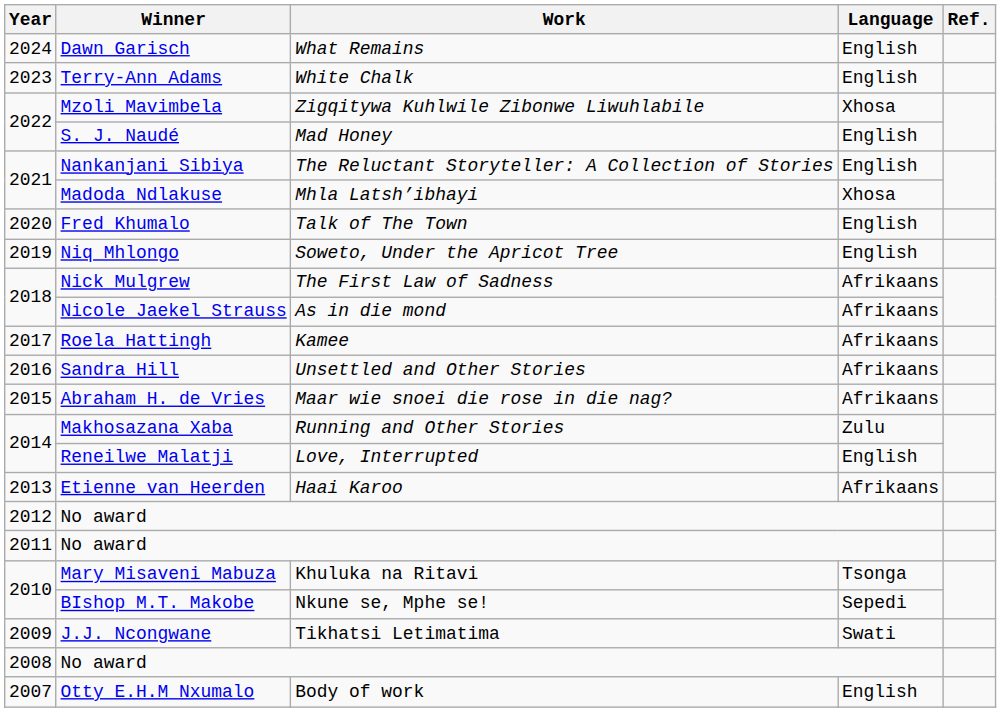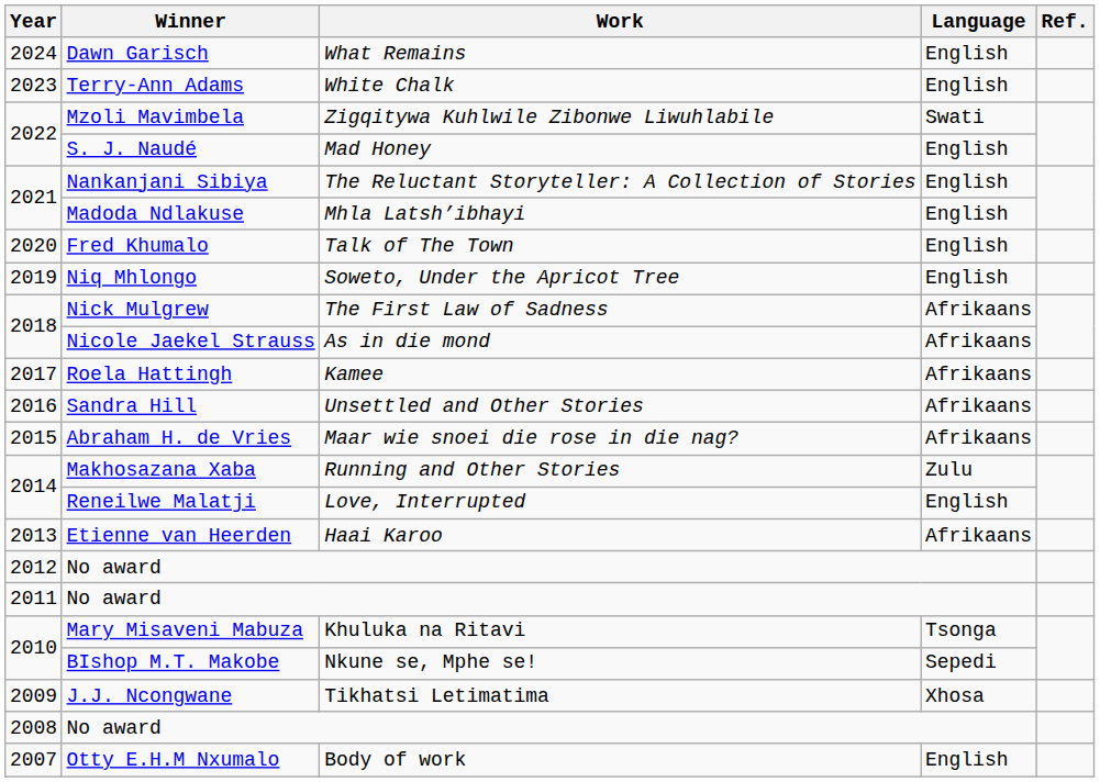 <table class="wikitable sortable">
 <tr>
 <th>Year</th>
 <th>Winner</th>
 <th>Work</th>
 <th>Language</th>
 <th>Ref.</th>
 </tr>
 <tr>
 <td>2024</td>
 <td><a href='#'>Dawn Garisch</a></td>
 <td><em>What Remains</em></td>
 <td>English</td>
 <td></td>
 </tr>
 <tr>
 <td>2023</td>
 <td><a href='#'>Terry-Ann Adams</a></td>
 <td><em>White Chalk</em></td>
 <td>English</td>
 <td></td>
 </tr>
 <tr>
 <td rowspan="2">2022</td>
 <td><a href='#'>Mzoli Mavimbela</a></td>
 <td><em>Zigqitywa Kuhlwile Zibonwe Liwuhlabile</em></td>
-<td>Xhosa</td>
+<td>Swati</td>
 <td rowspan="2"></td>
 </tr>
 <tr>
 <td><a href='#'>S. J. Naudé</a></td>
 <td><em>Mad Honey</em></td>
 <td>English</td>
 </tr>
 <tr>
 <td rowspan="2">2021</td>
 <td><a href='#'>Nankanjani Sibiya</a></td>
 <td><em>The Reluctant Storyteller: A Collection of Stories</em></td>
 <td>English</td>
 <td rowspan="2"></td>
 </tr>
 <tr>
 <td><a href='#'>Madoda Ndlakuse</a></td>
 <td><em>Mhla Latsh’ibhayi</em></td>
-<td>Xhosa</td>
+<td>English</td>
 </tr>
 <tr>
 <td>2020</td>
 <td><a href='#'>Fred Khumalo</a></td>
 <td><em>Talk of The Town</em></td>
 <td>English</td>
 <td></td>
 </tr>
 <tr>
 <td>2019</td>
 <td><a href='#'>Niq Mhlongo</a></td>
 <td><em>Soweto, Under the Apricot Tree</em></td>
 <td>English</td>
 <td></td>
 </tr>
 <tr>
 <td rowspan="2">2018</td>
 <td><a href='#'>Nick Mulgrew</a></td>
 <td><em>The First Law of Sadness</em></td>
 <td>Afrikaans</td>
 <td rowspan="2"></td>
 </tr>
 <tr>
 <td><a href='#'>Nicole Jaekel Strauss</a></td>
 <td><em>As in die mond</em></td>
 <td>Afrikaans</td>
 </tr>
 <tr>
 <td>2017</td>
 <td><a href='#'>Roela Hattingh</a></td>
 <td><em>Kamee</em></td>
 <td>Afrikaans</td>
 <td></td>
 </tr>
 <tr>
 <td>2016</td>
 <td><a href='#'>Sandra Hill</a></td>
 <td><em>Unsettled and Other Stories</em></td>
 <td>Afrikaans</td>
 <td></td>
 </tr>
 <tr>
 <td>2015</td>
 <td><a href='#'>Abraham H. de Vries</a></td>
 <td><em>Maar wie snoei die rose in die nag?</em></td>
 <td>Afrikaans</td>
 <td></td>
 </tr>
 <tr>
 <td rowspan="2">2014</td>
 <td><a href='#'>Makhosazana Xaba</a></td>
 <td><em>Running and Other Stories</em></td>
 <td>Zulu</td>
 <td rowspan="2"></td>
 </tr>
 <tr>
 <td><a href='#'>Reneilwe Malatji</a></td>
 <td><em>Love, Interrupted</em></td>
 <td>English</td>
 </tr>
 <tr>
 <td>2013</td>
 <td><a href='#'>Etienne van Heerden</a></td>
 <td><em>Haai Karoo</em></td>
 <td>Afrikaans</td>
 <td></td>
 </tr>
 <tr>
 <td>2012</td>
 <td colspan="3">No award</td>
 <td></td>
 </tr>
 <tr>
 <td>2011</td>
 <td colspan="3">No award</td>
 <td></td>
 </tr>
 <tr>
 <td rowspan="2">2010</td>
 <td><a href='#'>Mary Misaveni Mabuza</a></td>
 <td>Khuluka na Ritavi</td>
 <td>Tsonga</td>
 <td rowspan="2"></td>
 </tr>
 <tr>
 <td><a href='#'>BIshop M.T. Makobe</a></td>
 <td>Nkune se, Mphe se!</td>
 <td>Sepedi</td>
 </tr>
 <tr>
 <td>2009</td>
 <td><a href='#'>J.J. Ncongwane</a></td>
 <td>Tikhatsi Letimatima</td>
-<td>Swati</td>
+<td>Xhosa</td>
 <td></td>
 </tr>
 <tr>
 <td>2008</td>
 <td colspan="3">No award</td>
 <td></td>
 </tr>
 <tr>
 <td>2007</td>
 <td><a href='#'>Otty E.H.M Nxumalo</a></td>
 <td>Body of work</td>
 <td>English</td>
 <td></td>
 </tr>
 </table>
